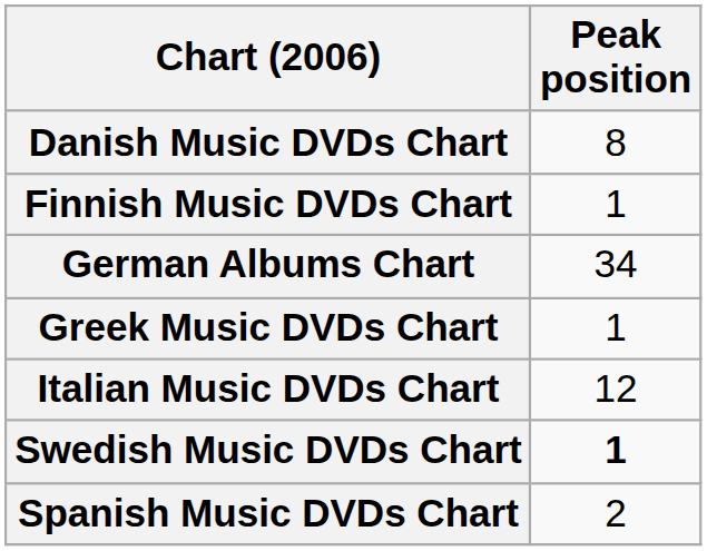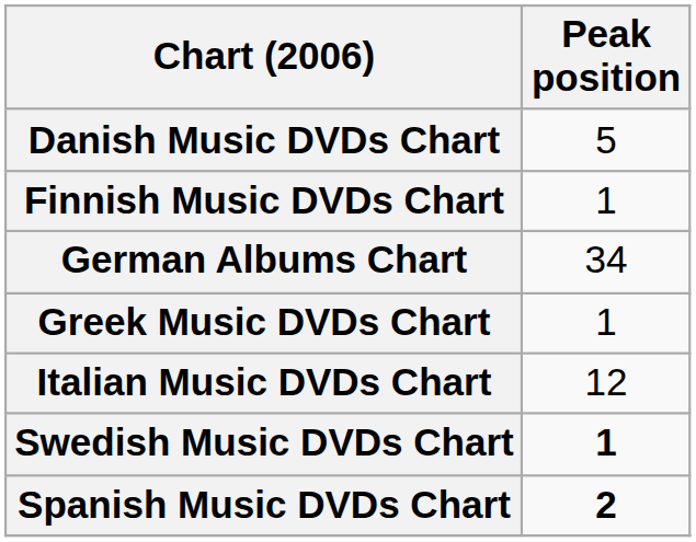 <table class="wikitable plainrowheaders sortable" style="text-align:center;" border="1">
 <tr>
 <th scope="col">Chart (2006)</th>
 <th scope="col">Peak<br>position</th>
 </tr>
 <tr>
 <th scope="row">Danish Music DVDs Chart</th>
-<td>8</td>
+<td>5</td>
 </tr>
 <tr>
 <th scope="row">Finnish Music DVDs Chart</th>
 <td>1</td>
 </tr>
 <tr>
 <th scope="row">German Albums Chart</th>
 <td>34</td>
 </tr>
 <tr>
 <th scope="row">Greek Music DVDs Chart</th>
 <td>1</td>
 </tr>
 <tr>
 <th scope="row">Italian Music DVDs Chart</th>
 <td>12</td>
 </tr>
 <tr>
 <th scope="row">Swedish Music DVDs Chart</th>
 <td><strong>1</strong></td>
 </tr>
 <tr>
 <th scope="row">Spanish Music DVDs Chart</th>
-<td>2</td>
+<td><strong>2</strong></td>
 </tr>
 <tr>
 </tr>
 </table>
